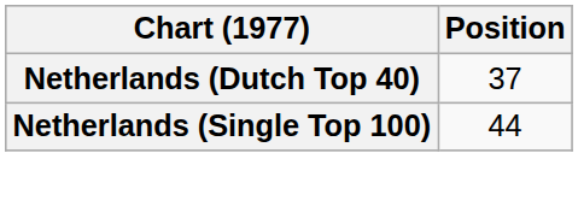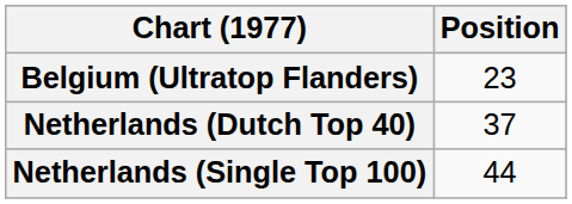 <table class="wikitable sortable plainrowheaders" style="text-align:center">
 <tr>
 <th scope="col">Chart (1977)</th>
 <th scope="col">Position</th>
+</tr>
+<tr>
+<th scope="row">Belgium (Ultratop Flanders)</th>
+<td>23</td>
 </tr>
 <tr>
 <th scope="row">Netherlands (Dutch Top 40)</th>
 <td>37</td>
 </tr>
 <tr>
 <th scope="row">Netherlands (Single Top 100)</th>
 <td>44</td>
 </tr>
 </table>
